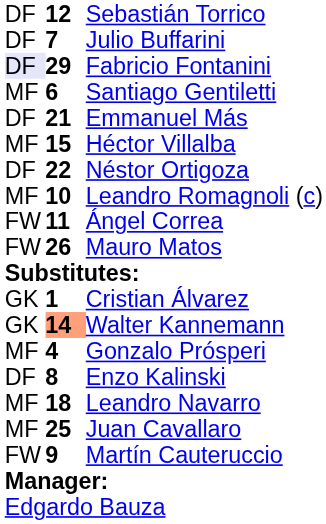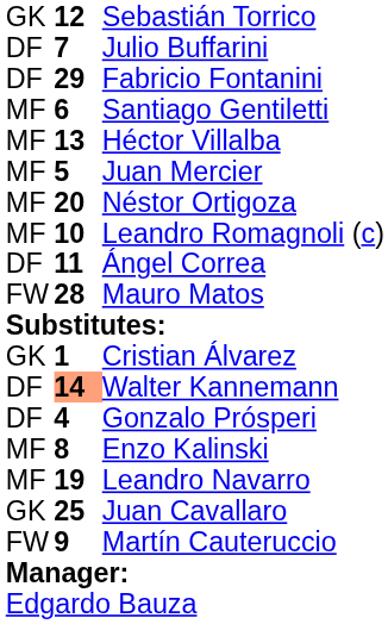 <table style="font-size:90%; margin:0.2em auto;" cellspacing="0" cellpadding="0">
 <tr>
 <th width="25"></th>
 <th width="25"></th>
 </tr>
 <tr>
-<td>DF</td>
+<td>GK</td>
 <td><strong>12</strong></td>
 <td> <a href='#'>Sebastián Torrico</a></td>
 </tr>
 <tr>
 <td>DF</td>
 <td><strong>7</strong></td>
 <td> <a href='#'>Julio Buffarini</a></td>
 <td></td>
 </tr>
 <tr>
-<td style="background: lavender;">DF</td>
+<td>DF</td>
 <td><strong>29</strong></td>
 <td> <a href='#'>Fabricio Fontanini</a></td>
 <td></td>
 </tr>
 <tr>
 <td>MF</td>
 <td><strong>6</strong></td>
 <td> <a href='#'>Santiago Gentiletti</a></td>
 <td></td>
 </tr>
 <tr>
-<td>DF</td>
-<td><strong>21</strong></td>
-<td> <a href='#'>Emmanuel Más</a></td>
+<td>MF</td>
+<td><strong>13</strong></td>
+<td> <a href='#'>Héctor Villalba</a></td>
+</tr>
+<tr>
+<td>MF</td>
+<td><strong>5</strong></td>
+<td> <a href='#'>Juan Mercier</a></td>
 <td></td>
 <td></td>
 </tr>
 <tr>
 <td>MF</td>
-<td><strong>15</strong></td>
-<td> <a href='#'>Héctor Villalba</a></td>
-</tr>
-<tr>
-<td>DF</td>
-<td><strong>22</strong></td>
+<td><strong>20</strong></td>
 <td> <a href='#'>Néstor Ortigoza</a></td>
 </tr>
 <tr>
 <td>MF</td>
 <td><strong>10</strong></td>
 <td> <a href='#'>Leandro Romagnoli</a> (<a href='#'>c</a>)</td>
 <td></td>
 <td></td>
 </tr>
 <tr>
-<td>FW</td>
+<td>DF</td>
 <td><strong>11</strong></td>
 <td> <a href='#'>Ángel Correa</a></td>
 </tr>
 <tr>
 <td>FW</td>
-<td><strong>26</strong></td>
+<td><strong>28</strong></td>
 <td> <a href='#'>Mauro Matos</a></td>
 </tr>
 <tr>
 <td colspan=3><strong>Substitutes:</strong></td>
 </tr>
 <tr>
 <td>GK</td>
 <td><strong>1</strong></td>
 <td> <a href='#'>Cristian Álvarez</a></td>
 </tr>
 <tr>
-<td>GK</td>
+<td>DF</td>
 <td style="background: lightsalmon;"><strong>14</strong></td>
 <td> <a href='#'>Walter Kannemann</a></td>
 </tr>
 <tr>
-<td>MF</td>
+<td>DF</td>
 <td><strong>4</strong></td>
 <td> <a href='#'>Gonzalo Prósperi</a></td>
 </tr>
 <tr>
-<td>DF</td>
+<td>MF</td>
 <td><strong>8</strong></td>
 <td> <a href='#'>Enzo Kalinski</a></td>
 </tr>
 <tr>
 <td>MF</td>
-<td><strong>18</strong></td>
+<td><strong>19</strong></td>
 <td> <a href='#'>Leandro Navarro</a></td>
 <td></td>
 <td></td>
 </tr>
 <tr>
-<td>MF</td>
+<td>GK</td>
 <td><strong>25</strong></td>
 <td> <a href='#'>Juan Cavallaro</a></td>
 <td></td>
 <td></td>
 </tr>
 <tr>
 <td>FW</td>
 <td><strong>9</strong></td>
 <td> <a href='#'>Martín Cauteruccio</a></td>
 <td></td>
 <td></td>
 </tr>
 <tr>
 <td colspan=3><strong>Manager:</strong></td>
 </tr>
 <tr>
 <td colspan=4> <a href='#'>Edgardo Bauza</a></td>
 </tr>
 </table>
